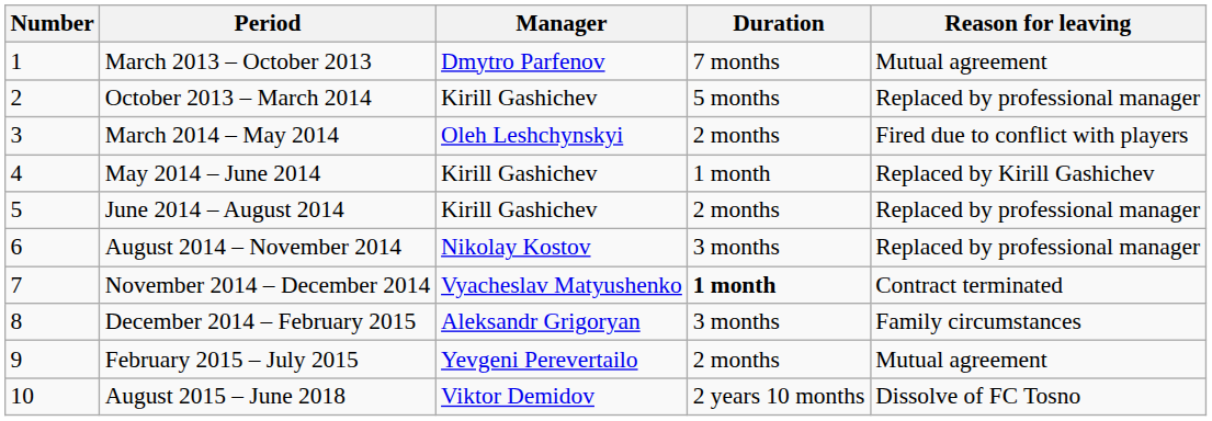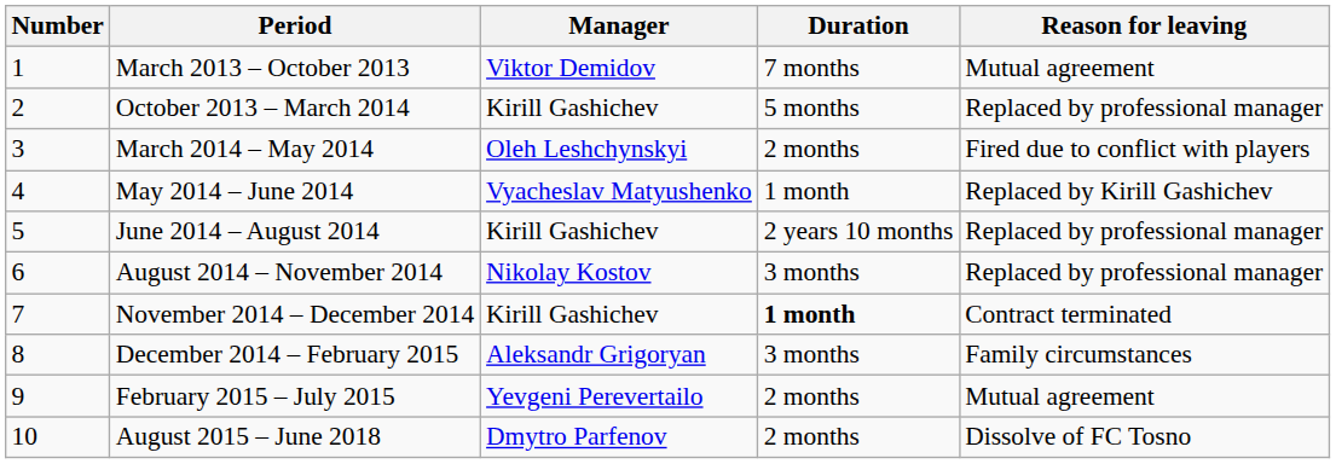 <table class="wikitable sortable" style="align center">
 <tr>
 <th>Number</th>
 <th>Period</th>
 <th>Manager</th>
 <th>Duration</th>
 <th>Reason for leaving</th>
 </tr>
 <tr>
 <td>1</td>
 <td>March 2013 – October 2013</td>
-<td><a href='#'>Dmytro Parfenov</a></td>
+<td><a href='#'>Viktor Demidov</a></td>
 <td>7 months</td>
 <td>Mutual agreement</td>
 </tr>
 <tr>
 <td>2</td>
 <td>October 2013 – March 2014</td>
 <td>Kirill Gashichev</td>
 <td>5 months</td>
 <td>Replaced by professional manager</td>
 </tr>
 <tr>
 <td>3</td>
 <td>March 2014 – May 2014</td>
 <td><a href='#'>Oleh Leshchynskyi</a></td>
 <td>2 months</td>
 <td>Fired due to conflict with players</td>
 </tr>
 <tr>
 <td>4</td>
 <td>May 2014 – June 2014</td>
-<td>Kirill Gashichev</td>
+<td><a href='#'>Vyacheslav Matyushenko</a></td>
 <td>1 month</td>
 <td>Replaced by Kirill Gashichev</td>
 </tr>
 <tr>
 <td>5</td>
 <td>June 2014 – August 2014</td>
 <td>Kirill Gashichev</td>
-<td>2 months</td>
+<td>2 years 10 months</td>
 <td>Replaced by professional manager</td>
 </tr>
 <tr>
 <td>6</td>
 <td>August 2014 – November 2014</td>
 <td><a href='#'>Nikolay Kostov</a></td>
 <td>3 months</td>
 <td>Replaced by professional manager</td>
 </tr>
 <tr>
 <td>7</td>
 <td>November 2014 – December 2014</td>
-<td><a href='#'>Vyacheslav Matyushenko</a></td>
+<td>Kirill Gashichev</td>
 <td><strong>1 month</strong></td>
 <td>Contract terminated</td>
 </tr>
 <tr>
 <td>8</td>
 <td>December 2014 – February 2015</td>
 <td><a href='#'>Aleksandr Grigoryan</a></td>
 <td>3 months</td>
 <td>Family circumstances</td>
 </tr>
 <tr>
 <td>9</td>
 <td>February 2015 – July 2015</td>
 <td><a href='#'>Yevgeni Perevertailo</a></td>
 <td>2 months</td>
 <td>Mutual agreement</td>
 </tr>
 <tr>
 <td>10</td>
 <td>August 2015 – June 2018</td>
-<td><a href='#'>Viktor Demidov</a></td>
-<td>2 years 10 months</td>
+<td><a href='#'>Dmytro Parfenov</a></td>
+<td>2 months</td>
 <td>Dissolve of FC Tosno</td>
 </tr>
 </table>
